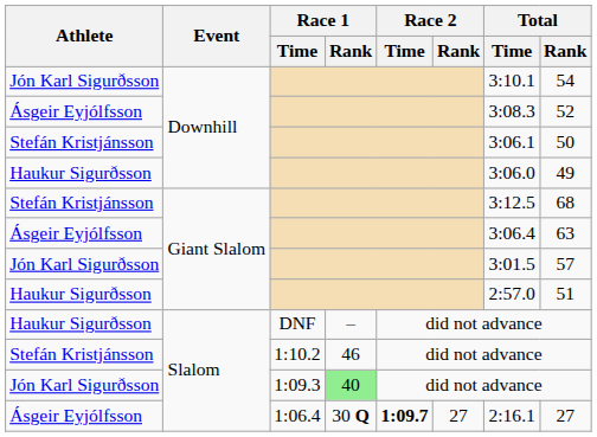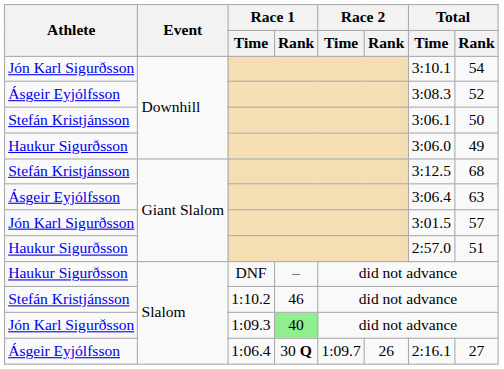 <table class="wikitable" style="font-size:90%">
 <tr>
 <th rowspan="2">Athlete</th>
 <th rowspan="2">Event</th>
 <th colspan="2">Race 1</th>
 <th colspan="2">Race 2</th>
 <th colspan="2">Total</th>
 </tr>
 <tr>
 <th>Time</th>
 <th>Rank</th>
 <th>Time</th>
 <th>Rank</th>
 <th>Time</th>
 <th>Rank</th>
 </tr>
 <tr>
 <td><a href='#'>Jón Karl Sigurðsson</a></td>
 <td rowspan="4">Downhill</td>
 <td colspan="4" bgcolor="wheat"></td>
 <td align="center">3:10.1</td>
 <td align="center">54</td>
 </tr>
 <tr>
 <td><a href='#'>Ásgeir Eyjólfsson</a></td>
 <td colspan="4" bgcolor="wheat"></td>
 <td align="center">3:08.3</td>
 <td align="center">52</td>
 </tr>
 <tr>
 <td><a href='#'>Stefán Kristjánsson</a></td>
 <td colspan="4" bgcolor="wheat"></td>
 <td align="center">3:06.1</td>
 <td align="center">50</td>
 </tr>
 <tr>
 <td><a href='#'>Haukur Sigurðsson</a></td>
 <td colspan="4" bgcolor="wheat"></td>
 <td align="center">3:06.0</td>
 <td align="center">49</td>
 </tr>
 <tr>
 <td><a href='#'>Stefán Kristjánsson</a></td>
 <td rowspan="4">Giant Slalom</td>
 <td colspan="4" bgcolor="wheat"></td>
 <td align="center">3:12.5</td>
 <td align="center">68</td>
 </tr>
 <tr>
 <td><a href='#'>Ásgeir Eyjólfsson</a></td>
 <td colspan="4" bgcolor="wheat"></td>
 <td align="center">3:06.4</td>
 <td align="center">63</td>
 </tr>
 <tr>
 <td><a href='#'>Jón Karl Sigurðsson</a></td>
 <td colspan="4" bgcolor="wheat"></td>
 <td align="center">3:01.5</td>
 <td align="center">57</td>
 </tr>
 <tr>
 <td><a href='#'>Haukur Sigurðsson</a></td>
 <td colspan="4" bgcolor="wheat"></td>
 <td align="center">2:57.0</td>
 <td align="center">51</td>
 </tr>
 <tr>
 <td><a href='#'>Haukur Sigurðsson</a></td>
 <td rowspan="4">Slalom</td>
 <td align="center">DNF</td>
 <td align="center">–</td>
 <td colspan="4" align="center">did not advance</td>
 </tr>
 <tr>
 <td><a href='#'>Stefán Kristjánsson</a></td>
 <td align="center">1:10.2</td>
 <td align="center">46</td>
 <td colspan="4" align="center">did not advance</td>
 </tr>
 <tr>
 <td><a href='#'>Jón Karl Sigurðsson</a></td>
 <td align="center">1:09.3</td>
 <td align="center" style="background: lightgreen;">40</td>
 <td colspan="4" align="center">did not advance</td>
 </tr>
 <tr>
 <td><a href='#'>Ásgeir Eyjólfsson</a></td>
 <td align="center">1:06.4</td>
 <td align="center">30 <strong>Q</strong></td>
-<td align="center"><strong>1:09.7</strong></td>
-<td align="center">27</td>
+<td align="center">1:09.7</td>
+<td align="center">26</td>
 <td align="center">2:16.1</td>
 <td align="center">27</td>
 </tr>
 </table>
